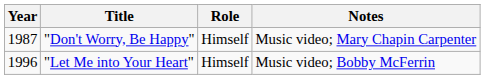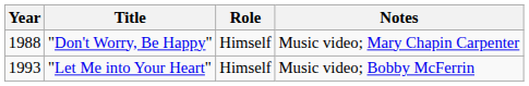 <table class = "wikitable sortable">
 <tr>
 <th>Year</th>
 <th>Title</th>
 <th>Role</th>
 <th>Notes</th>
 </tr>
 <tr>
-<td>1987</td>
+<td>1988</td>
 <td>"<a href='#'>Don't Worry, Be Happy</a>"</td>
 <td>Himself</td>
 <td>Music video; <a href='#'>Mary Chapin Carpenter</a></td>
 </tr>
 <tr>
-<td>1996</td>
+<td>1993</td>
 <td>"<a href='#'>Let Me into Your Heart</a>"</td>
 <td>Himself</td>
 <td>Music video; <a href='#'>Bobby McFerrin</a></td>
 </tr>
 </table>
